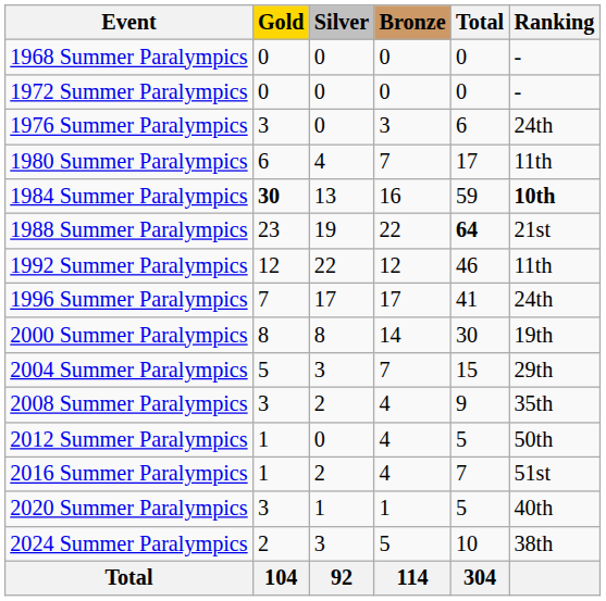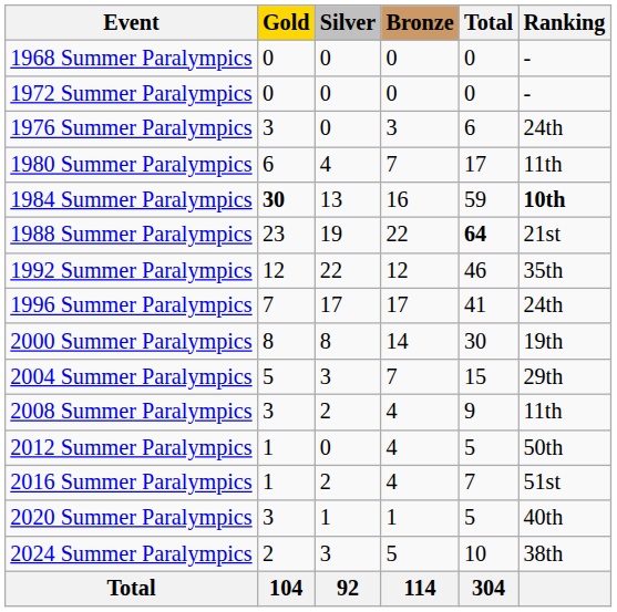 <table class="wikitable">
 <tr>
 <th>Event</th>
 <td style="background:gold; font-weight:bold;">Gold</td>
 <td style="background:silver; font-weight:bold;">Silver</td>
 <td style="background:#cc9966; font-weight:bold;">Bronze</td>
 <th>Total</th>
 <th>Ranking</th>
 </tr>
 <tr>
 <td><a href='#'>1968 Summer Paralympics</a></td>
 <td>0</td>
 <td>0</td>
 <td>0</td>
 <td>0</td>
 <td>-</td>
 </tr>
 <tr>
 <td><a href='#'>1972 Summer Paralympics</a></td>
 <td>0</td>
 <td>0</td>
 <td>0</td>
 <td>0</td>
 <td>-</td>
 </tr>
 <tr>
 <td><a href='#'>1976 Summer Paralympics</a></td>
 <td>3</td>
 <td>0</td>
 <td>3</td>
 <td>6</td>
 <td>24th</td>
 </tr>
 <tr>
 <td><a href='#'>1980 Summer Paralympics</a></td>
 <td>6</td>
 <td>4</td>
 <td>7</td>
 <td>17</td>
 <td>11th</td>
 </tr>
 <tr>
 <td><a href='#'>1984 Summer Paralympics</a></td>
 <td><strong>30</strong></td>
 <td>13</td>
 <td>16</td>
 <td>59</td>
 <td><strong>10th</strong></td>
 </tr>
 <tr>
 <td><a href='#'>1988 Summer Paralympics</a></td>
 <td>23</td>
 <td>19</td>
 <td>22</td>
 <td><strong>64</strong></td>
 <td>21st</td>
 </tr>
 <tr>
 <td><a href='#'>1992 Summer Paralympics</a></td>
 <td>12</td>
 <td>22</td>
 <td>12</td>
 <td>46</td>
-<td>11th</td>
+<td>35th</td>
 </tr>
 <tr>
 <td><a href='#'>1996 Summer Paralympics</a></td>
 <td>7</td>
 <td>17</td>
 <td>17</td>
 <td>41</td>
 <td>24th</td>
 </tr>
 <tr>
 <td><a href='#'>2000 Summer Paralympics</a></td>
 <td>8</td>
 <td>8</td>
 <td>14</td>
 <td>30</td>
 <td>19th</td>
 </tr>
 <tr>
 <td><a href='#'>2004 Summer Paralympics</a></td>
 <td>5</td>
 <td>3</td>
 <td>7</td>
 <td>15</td>
 <td>29th</td>
 </tr>
 <tr>
 <td><a href='#'>2008 Summer Paralympics</a></td>
 <td>3</td>
 <td>2</td>
 <td>4</td>
 <td>9</td>
-<td>35th</td>
+<td>11th</td>
 </tr>
 <tr>
 <td><a href='#'>2012 Summer Paralympics</a></td>
 <td>1</td>
 <td>0</td>
 <td>4</td>
 <td>5</td>
 <td>50th</td>
 </tr>
 <tr>
 <td><a href='#'>2016 Summer Paralympics</a></td>
 <td>1</td>
 <td>2</td>
 <td>4</td>
 <td>7</td>
 <td>51st</td>
 </tr>
 <tr>
 <td><a href='#'>2020 Summer Paralympics</a></td>
 <td>3</td>
 <td>1</td>
 <td>1</td>
 <td>5</td>
 <td>40th</td>
 </tr>
 <tr>
 <td><a href='#'>2024 Summer Paralympics</a></td>
 <td>2</td>
 <td>3</td>
 <td>5</td>
 <td>10</td>
 <td>38th</td>
 </tr>
 <tr>
 <th>Total</th>
 <th>104</th>
 <th>92</th>
 <th>114</th>
 <th>304</th>
 <th></th>
 </tr>
 </table>
